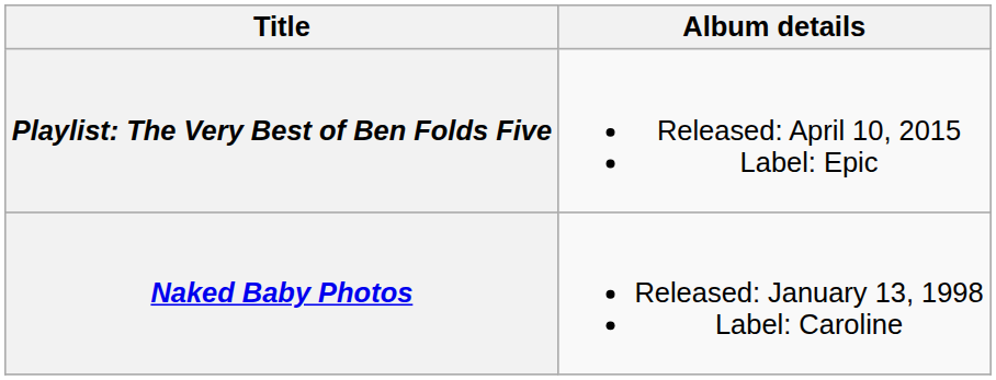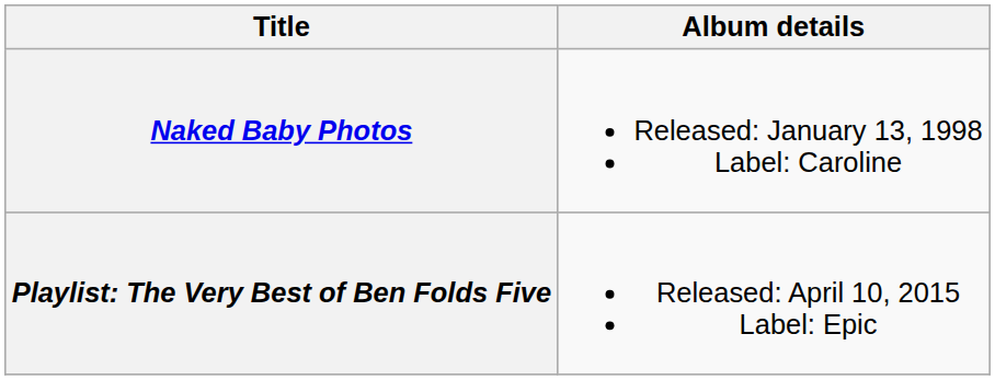 <table class="wikitable plainrowheaders" style="text-align: center">
 <tr>
 <th scope="col">Title</th>
 <th scope="col">Album details</th>
 </tr>
 <tr>
+<th scope="row"><em><a href='#'>Naked Baby Photos</a></em></th>
+<td><br><ul><li>Released: January 13, 1998</li><li>Label: Caroline</li></ul></td>
+</tr>
+<tr>
 <th scope="row"><em>Playlist: The Very Best of Ben Folds Five</em></th>
 <td><br><ul><li>Released: April 10, 2015</li><li>Label: Epic</li></ul></td>
 </tr>
-<tr>
-<th scope="row"><em><a href='#'>Naked Baby Photos</a></em></th>
-<td><br><ul><li>Released: January 13, 1998</li><li>Label: Caroline</li></ul></td>
-</tr>
 </table>
